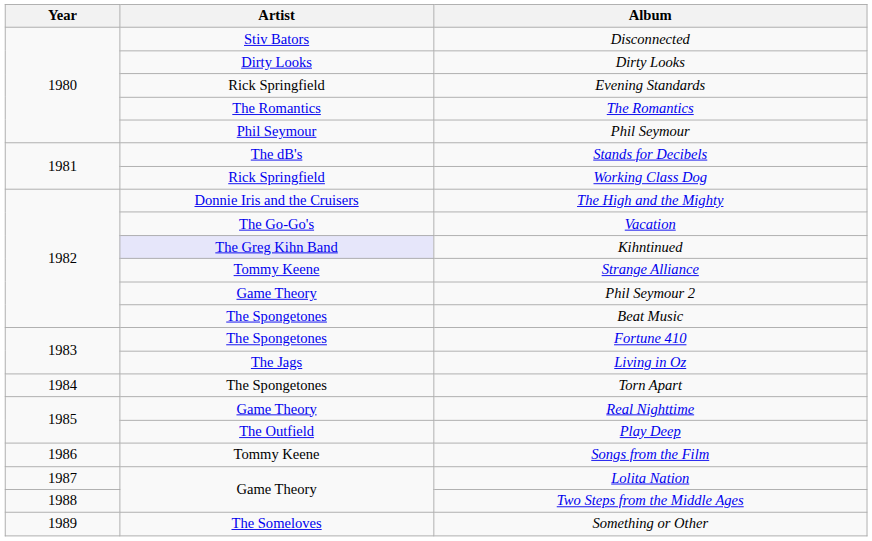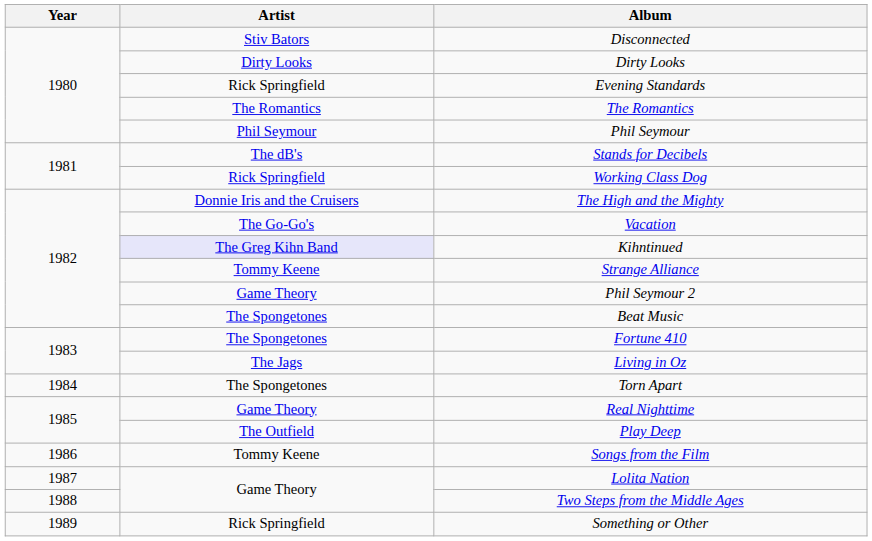 <table class="wikitable" style="margin:auto; text-align:center;" width="75%">
 <tr>
 <th scope="col" style="width:50px;">Year</th>
 <th scope="col" style="width:150px;">Artist</th>
 <th scope="col" style="width:210px;">Album</th>
 </tr>
 <tr>
 <td rowspan=5; align="center">1980</td>
 <td align="center"><a href='#'>Stiv Bators</a></td>
 <td align="center"><em>Disconnected</em></td>
 </tr>
 <tr>
 <td align="center"><a href='#'>Dirty Looks</a></td>
 <td align="center"><em>Dirty Looks</em></td>
 </tr>
 <tr>
 <td align="center">Rick Springfield</td>
 <td align="center"><em>Evening Standards</em></td>
 </tr>
 <tr>
 <td align="center"><a href='#'>The Romantics</a></td>
 <td align="center"><em><a href='#'>The Romantics</a></em></td>
 </tr>
 <tr>
 <td align="center"><a href='#'>Phil Seymour</a></td>
 <td align="center"><em>Phil Seymour</em></td>
 </tr>
 <tr>
 <td rowspan=2; align="center">1981</td>
 <td align="center"><a href='#'>The dB's</a></td>
 <td align="center"><em><a href='#'>Stands for Decibels</a></em></td>
 </tr>
 <tr>
 <td align="center"><a href='#'>Rick Springfield</a></td>
 <td align="center"><em><a href='#'>Working Class Dog</a></em></td>
 </tr>
 <tr>
 <td rowspan=6; align="center">1982</td>
 <td align="center"><a href='#'>Donnie Iris and the Cruisers</a></td>
 <td align="center"><em><a href='#'>The High and the Mighty</a></em></td>
 </tr>
 <tr>
 <td align="center"><a href='#'>The Go-Go's</a></td>
 <td align="center"><em><a href='#'>Vacation</a></em></td>
 </tr>
 <tr>
 <td align="center" style="background: lavender;"><a href='#'>The Greg Kihn Band</a></td>
 <td align="center"><em>Kihntinued</em></td>
 </tr>
 <tr>
 <td align="center"><a href='#'>Tommy Keene</a></td>
 <td align="center"><em><a href='#'>Strange Alliance</a></em></td>
 </tr>
 <tr>
 <td align="center"><a href='#'>Game Theory</a></td>
 <td align="center"><em>Phil Seymour 2</em></td>
 </tr>
 <tr>
 <td align="center"><a href='#'>The Spongetones</a></td>
 <td align="center"><em>Beat Music</em></td>
 </tr>
 <tr>
 <td rowspan=2; align="center">1983</td>
 <td align="center"><a href='#'>The Spongetones</a></td>
 <td align="center"><em><a href='#'>Fortune 410</a></em></td>
 </tr>
 <tr>
 <td align="center"><a href='#'>The Jags</a></td>
 <td align="center"><em><a href='#'>Living in Oz</a></em></td>
 </tr>
 <tr>
 <td align="center">1984</td>
 <td align="center">The Spongetones</td>
 <td align="center"><em>Torn Apart</em></td>
 </tr>
 <tr>
 <td rowspan=2; align="center">1985</td>
 <td align="center"><a href='#'>Game Theory</a></td>
 <td align="center"><em><a href='#'>Real Nighttime</a></em></td>
 </tr>
 <tr>
 <td align="center"><a href='#'>The Outfield</a></td>
 <td align="center"><em><a href='#'>Play Deep</a></em></td>
 </tr>
 <tr>
 <td align="center">1986</td>
 <td align="center">Tommy Keene</td>
 <td align="center"><em><a href='#'>Songs from the Film</a></em></td>
 </tr>
 <tr>
 <td align="center">1987</td>
 <td rowspan=2; align="center">Game Theory</td>
 <td align="center"><em><a href='#'>Lolita Nation</a></em></td>
 </tr>
 <tr>
 <td align="center">1988</td>
 <td align="center"><em><a href='#'>Two Steps from the Middle Ages</a></em></td>
 </tr>
 <tr>
 <td align="center">1989</td>
-<td align="center"><a href='#'>The Someloves</a></td>
+<td align="center">Rick Springfield</td>
 <td align="center"><em>Something or Other</em></td>
 </tr>
 </table>
